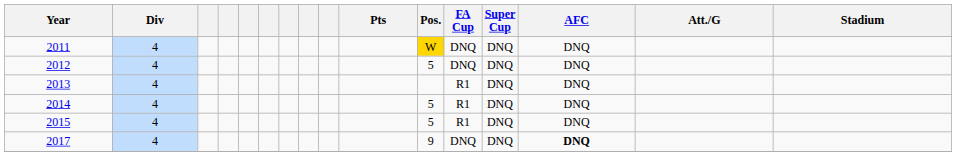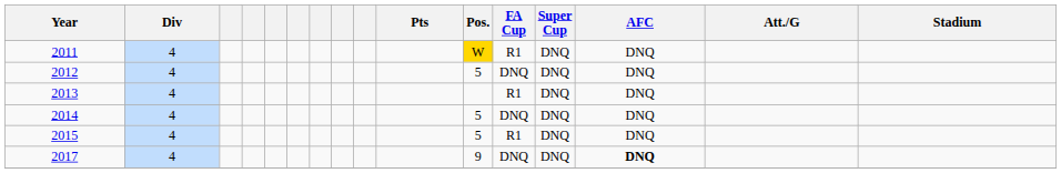 <table class="wikitable sortable" width=100% style=text-align:Center>
 <tr>
 <th>Year</th>
 <th>Div</th>
 <th></th>
 <th></th>
 <th></th>
 <th></th>
 <th></th>
 <th></th>
 <th></th>
 <th>Pts</th>
 <th width=2%>Pos.</th>
 <th width=4%><a href='#'>FA Cup</a></th>
 <th width=2%><a href='#'>Super Cup</a></th>
 <th><a href='#'>AFC</a></th>
 <th>Att./G</th>
 <th>Stadium</th>
 </tr>
 <tr>
 <td><a href='#'>2011</a></td>
 <td bgcolor=#c1ddfd>4</td>
 <td></td>
 <td></td>
 <td></td>
 <td></td>
 <td></td>
 <td></td>
 <td></td>
 <td></td>
 <td bgcolor=#FFD700>W</td>
-<td>DNQ</td>
+<td>R1</td>
 <td>DNQ</td>
 <td>DNQ</td>
 <td></td>
 <td></td>
 </tr>
 <tr>
 <td><a href='#'>2012</a></td>
 <td bgcolor=#c1ddfd>4</td>
 <td></td>
 <td></td>
 <td></td>
 <td></td>
 <td></td>
 <td></td>
 <td></td>
 <td></td>
 <td>5</td>
 <td>DNQ</td>
 <td>DNQ</td>
 <td>DNQ</td>
 <td></td>
 <td></td>
 </tr>
 <tr>
 <td><a href='#'>2013</a></td>
 <td bgcolor=#c1ddfd>4</td>
 <td></td>
 <td></td>
 <td></td>
 <td></td>
 <td></td>
 <td></td>
 <td></td>
 <td></td>
 <td></td>
 <td>R1</td>
 <td>DNQ</td>
 <td>DNQ</td>
 <td></td>
 <td></td>
 </tr>
 <tr>
 <td><a href='#'>2014</a></td>
 <td bgcolor=#c1ddfd>4</td>
 <td></td>
 <td></td>
 <td></td>
 <td></td>
 <td></td>
 <td></td>
 <td></td>
 <td></td>
 <td>5</td>
-<td>R1</td>
+<td>DNQ</td>
 <td>DNQ</td>
 <td>DNQ</td>
 <td></td>
 <td></td>
 </tr>
 <tr>
 <td><a href='#'>2015</a></td>
 <td bgcolor=#c1ddfd>4</td>
 <td></td>
 <td></td>
 <td></td>
 <td></td>
 <td></td>
 <td></td>
 <td></td>
 <td></td>
 <td>5</td>
 <td>R1</td>
 <td>DNQ</td>
 <td>DNQ</td>
 <td></td>
 <td></td>
 </tr>
 <tr>
 <td><a href='#'>2017</a></td>
 <td bgcolor=#c1ddfd>4</td>
 <td></td>
 <td></td>
 <td></td>
 <td></td>
 <td></td>
 <td></td>
 <td></td>
 <td></td>
 <td>9</td>
 <td>DNQ</td>
 <td>DNQ</td>
 <td><strong>DNQ</strong></td>
 <td></td>
 <td></td>
 </tr>
 <tr>
 </tr>
 </table>
